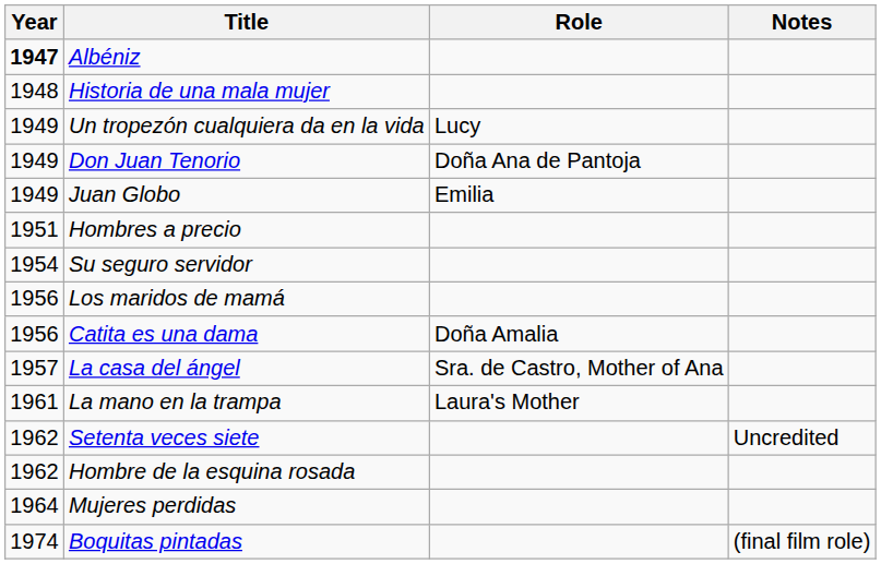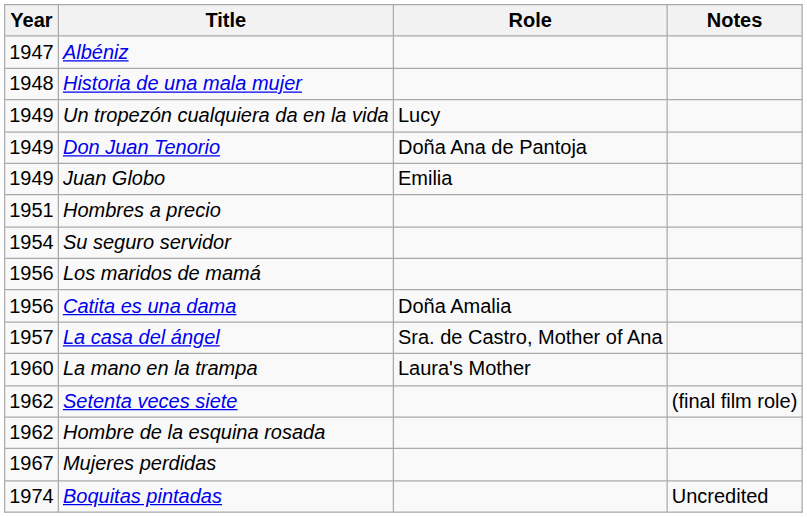 <table class="wikitable">
 <tr>
 <th>Year</th>
 <th>Title</th>
 <th>Role</th>
 <th>Notes</th>
 </tr>
 <tr>
-<td><strong>1947</strong></td>
+<td>1947</td>
 <td><em><a href='#'>Albéniz</a></em></td>
 <td></td>
 <td></td>
 </tr>
 <tr>
 <td>1948</td>
 <td><em><a href='#'>Historia de una mala mujer</a></em></td>
 <td></td>
 <td></td>
 </tr>
 <tr>
 <td>1949</td>
 <td><em>Un tropezón cualquiera da en la vida</em></td>
 <td>Lucy</td>
 <td></td>
 </tr>
 <tr>
 <td>1949</td>
 <td><em><a href='#'>Don Juan Tenorio</a></em></td>
 <td>Doña Ana de Pantoja</td>
 <td></td>
 </tr>
 <tr>
 <td>1949</td>
 <td><em>Juan Globo</em></td>
 <td>Emilia</td>
 <td></td>
 </tr>
 <tr>
 <td>1951</td>
 <td><em>Hombres a precio</em></td>
 <td></td>
 <td></td>
 </tr>
 <tr>
 <td>1954</td>
 <td><em>Su seguro servidor</em></td>
 <td></td>
 <td></td>
 </tr>
 <tr>
 <td>1956</td>
 <td><em>Los maridos de mamá</em></td>
 <td></td>
 <td></td>
 </tr>
 <tr>
 <td>1956</td>
 <td><em><a href='#'>Catita es una dama</a></em></td>
 <td>Doña Amalia</td>
 <td></td>
 </tr>
 <tr>
 <td>1957</td>
 <td><em><a href='#'>La casa del ángel</a></em></td>
 <td>Sra. de Castro, Mother of Ana</td>
 <td></td>
 </tr>
 <tr>
-<td>1961</td>
+<td>1960</td>
 <td><em>La mano en la trampa</em></td>
 <td>Laura's Mother</td>
 <td></td>
 </tr>
 <tr>
 <td>1962</td>
 <td><em><a href='#'>Setenta veces siete</a></em></td>
 <td></td>
-<td>Uncredited</td>
+<td>(final film role)</td>
 </tr>
 <tr>
 <td>1962</td>
 <td><em>Hombre de la esquina rosada</em></td>
 <td></td>
 <td></td>
 </tr>
 <tr>
-<td>1964</td>
+<td>1967</td>
 <td><em>Mujeres perdidas</em></td>
 <td></td>
 <td></td>
 </tr>
 <tr>
 <td>1974</td>
 <td><em><a href='#'>Boquitas pintadas</a></em></td>
 <td></td>
-<td>(final film role)</td>
+<td>Uncredited</td>
 </tr>
 </table>
